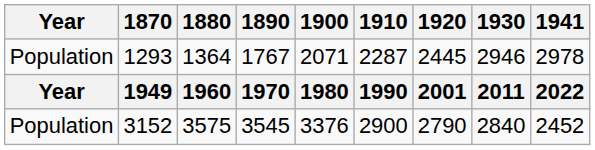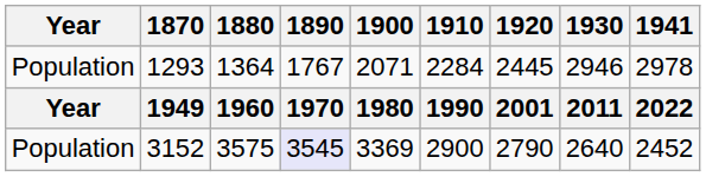 <table class="wikitable">
 <tr>
 <th>Year</th>
 <th>1870</th>
 <th>1880</th>
 <th>1890</th>
 <th>1900</th>
 <th>1910</th>
 <th>1920</th>
 <th>1930</th>
 <th>1941</th>
 </tr>
 <tr>
 <td>Population</td>
 <td>1293</td>
 <td>1364</td>
 <td>1767</td>
 <td>2071</td>
-<td>2287</td>
+<td>2284</td>
 <td>2445</td>
 <td>2946</td>
 <td>2978</td>
 </tr>
 <tr>
 <th>Year</th>
 <th>1949</th>
 <th>1960</th>
 <th>1970</th>
 <th>1980</th>
 <th>1990</th>
 <th>2001</th>
 <th>2011</th>
 <th>2022</th>
 </tr>
 <tr>
 <td>Population</td>
 <td>3152</td>
 <td>3575</td>
-<td>3545</td>
-<td>3376</td>
+<td style="background: lavender;">3545</td>
+<td>3369</td>
 <td>2900</td>
 <td>2790</td>
-<td>2840</td>
+<td>2640</td>
 <td>2452</td>
 </tr>
 </table>
